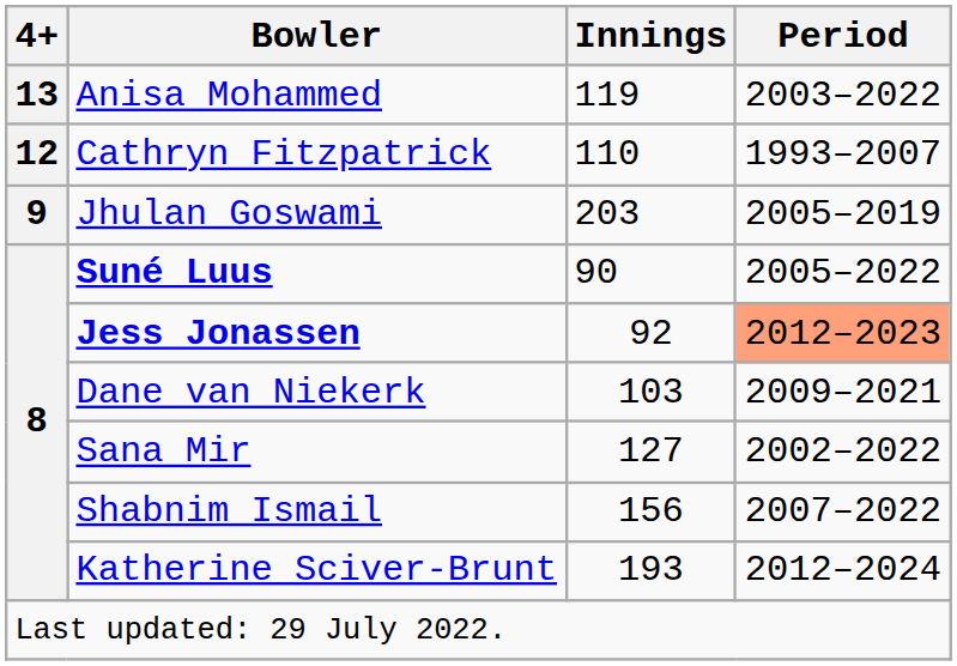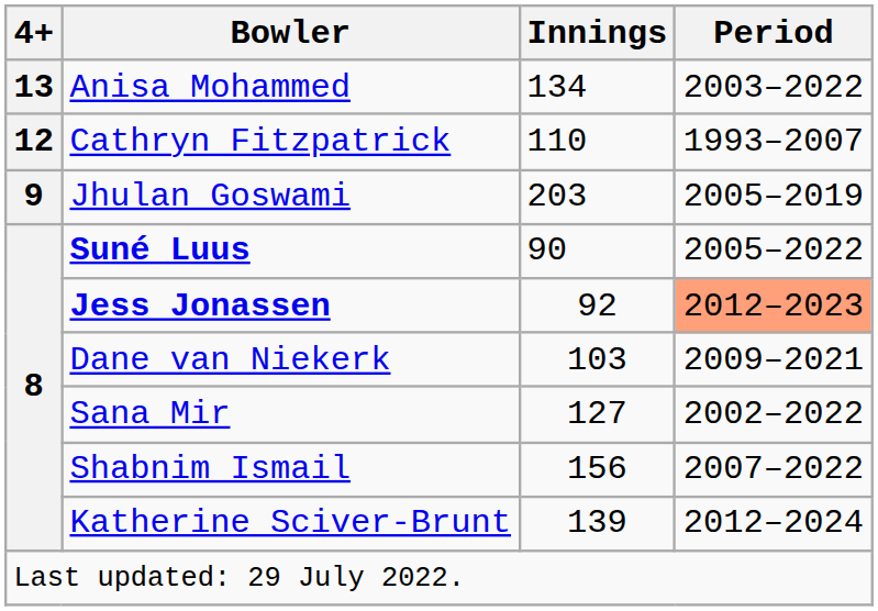 <table class="wikitable defaultcenter col2left">
 <tr>
 <th scope="col">4+</th>
 <th scope="col">Bowler</th>
 <th scope="col">Innings</th>
 <th scope="col">Period</th>
 </tr>
 <tr>
 <th scope="row">13</th>
 <td> <a href='#'>Anisa Mohammed</a></td>
-<td>119</td>
+<td>134</td>
 <td>2003–2022</td>
 </tr>
 <tr>
 <th scope='row'>12</th>
 <td> <a href='#'>Cathryn Fitzpatrick</a></td>
 <td>110</td>
 <td>1993–2007</td>
 </tr>
 <tr>
 <th scope='row'>9</th>
 <td> <a href='#'>Jhulan Goswami</a></td>
 <td>203</td>
 <td>2005–2019</td>
 </tr>
 <tr>
 <th scope=row rowspan=6>8</th>
 <td> <strong><a href='#'>Suné Luus</a></strong></td>
 <td>90</td>
 <td>2005–2022</td>
 </tr>
 <tr>
 <td style="text-align:left;"> <strong><a href='#'>Jess Jonassen</a></strong></td>
 <td style="text-align:center;">92</td>
 <td style="background: lightsalmon;">2012–2023</td>
 </tr>
 <tr>
 <td style="text-align:left;"> <a href='#'>Dane van Niekerk</a></td>
 <td style="text-align:center;">103</td>
 <td>2009–2021</td>
 </tr>
 <tr>
 <td style="text-align:left;"> <a href='#'>Sana Mir</a></td>
 <td style="text-align:center;">127</td>
 <td>2002–2022</td>
 </tr>
 <tr>
 <td style="text-align:left;"> <a href='#'>Shabnim Ismail</a></td>
 <td style="text-align:center;">156</td>
 <td>2007–2022</td>
 </tr>
 <tr>
 <td style="text-align:left;"> <a href='#'>Katherine Sciver-Brunt</a></td>
-<td style="text-align:center;">193</td>
+<td style="text-align:center;">139</td>
 <td>2012–2024</td>
 </tr>
 <tr>
 <td scope="row" colspan=4 style="text-align:left;"><small>Last updated: 29 July 2022.</small></td>
 </tr>
 </table>
